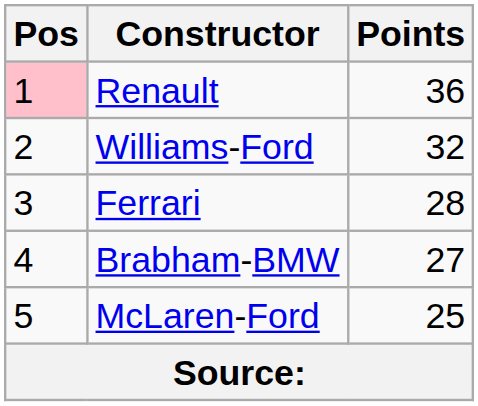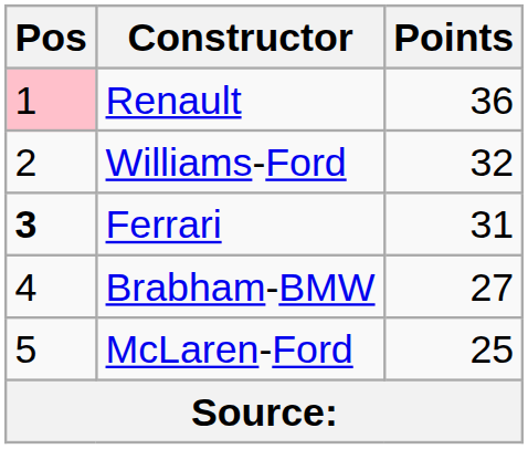 <table class="wikitable" style="font-size: 95%;">
 <tr>
 <th>Pos</th>
 <th>Constructor</th>
 <th>Points</th>
 </tr>
 <tr>
 <td style="background: pink;">1</td>
 <td> <a href='#'>Renault</a></td>
 <td style="text-align: right">36</td>
 </tr>
 <tr>
 <td>2</td>
 <td> <a href='#'>Williams</a>-<a href='#'>Ford</a></td>
 <td style="text-align: right">32</td>
 </tr>
 <tr>
-<td>3</td>
+<td><strong>3</strong></td>
 <td> <a href='#'>Ferrari</a></td>
-<td style="text-align: right">28</td>
+<td style="text-align: right">31</td>
 </tr>
 <tr>
 <td>4</td>
 <td> <a href='#'>Brabham</a>-<a href='#'>BMW</a></td>
 <td style="text-align: right">27</td>
 </tr>
 <tr>
 <td>5</td>
 <td> <a href='#'>McLaren</a>-<a href='#'>Ford</a></td>
 <td style="text-align: right">25</td>
 </tr>
 <tr>
 <th colspan=4>Source:</th>
 </tr>
 </table>
